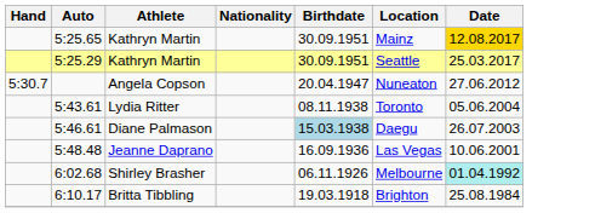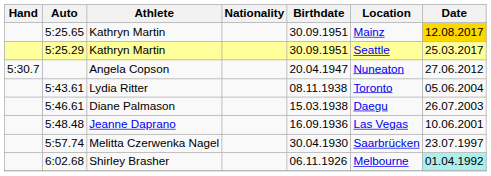 <table class="wikitable">
 <tr>
 <th>Hand</th>
 <th>Auto</th>
 <th>Athlete</th>
 <th>Nationality</th>
 <th>Birthdate</th>
 <th>Location</th>
 <th>Date</th>
 </tr>
 <tr>
 <td></td>
 <td>5:25.65</td>
 <td>Kathryn Martin</td>
 <td></td>
 <td>30.09.1951</td>
 <td><a href='#'>Mainz</a></td>
 <td style="background: gold;">12.08.2017</td>
 </tr>
 <tr style="background:#ff9;">
 <td></td>
 <td>5:25.29 </td>
 <td>Kathryn Martin</td>
 <td></td>
 <td>30.09.1951</td>
 <td><a href='#'>Seattle</a></td>
 <td>25.03.2017</td>
 </tr>
 <tr>
 <td>5:30.7</td>
 <td></td>
 <td>Angela Copson</td>
 <td></td>
 <td>20.04.1947</td>
 <td><a href='#'>Nuneaton</a></td>
 <td>27.06.2012</td>
 </tr>
 <tr>
 <td></td>
 <td>5:43.61</td>
 <td>Lydia Ritter</td>
 <td></td>
 <td>08.11.1938</td>
 <td><a href='#'>Toronto</a></td>
 <td>05.06.2004</td>
 </tr>
 <tr>
 <td></td>
 <td>5:46.61</td>
 <td>Diane Palmason</td>
 <td></td>
-<td style="background: lightblue;">15.03.1938</td>
+<td>15.03.1938</td>
 <td><a href='#'>Daegu</a></td>
 <td>26.07.2003</td>
 </tr>
 <tr>
 <td></td>
 <td>5:48.48</td>
 <td><a href='#'>Jeanne Daprano</a></td>
 <td></td>
 <td>16.09.1936</td>
 <td><a href='#'>Las Vegas</a></td>
 <td>10.06.2001</td>
 </tr>
 <tr>
 <td></td>
+<td>5:57.74</td>
+<td>Melitta Czerwenka Nagel</td>
+<td></td>
+<td>30.04.1930</td>
+<td><a href='#'>Saarbrücken</a></td>
+<td>23.07.1997</td>
+</tr>
+<tr>
+<td></td>
 <td>6:02.68</td>
 <td>Shirley Brasher</td>
 <td></td>
 <td>06.11.1926</td>
 <td><a href='#'>Melbourne</a></td>
 <td style="background: paleturquoise;">01.04.1992</td>
 </tr>
 <tr>
-<td></td>
-<td>6:10.17</td>
-<td>Britta Tibbling</td>
-<td></td>
-<td>19.03.1918</td>
-<td><a href='#'>Brighton</a></td>
-<td>25.08.1984</td>
-</tr>
-<tr>
 </tr>
 </table>
